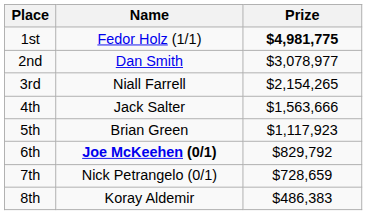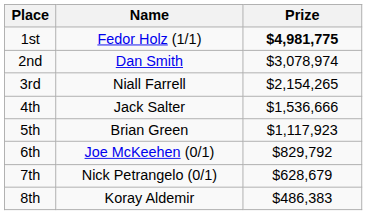 <table class="wikitable">
 <tr>
 <th width="50">Place</th>
 <th width="200">Name</th>
 <th width="125">Prize</th>
 </tr>
 <tr>
 <td align = "center">1st</td>
 <td align = "center"><a href='#'>Fedor Holz</a> (1/1)</td>
 <td align = "center"><strong>$4,981,775</strong></td>
 </tr>
 <tr>
 <td align = "center">2nd</td>
 <td align = "center"><a href='#'>Dan Smith</a></td>
-<td align = "center">$3,078,977</td>
+<td align = "center">$3,078,974</td>
 </tr>
 <tr>
 <td align = "center">3rd</td>
 <td align = "center">Niall Farrell</td>
 <td align = "center">$2,154,265</td>
 </tr>
 <tr>
 <td align = "center">4th</td>
 <td align = "center">Jack Salter</td>
-<td align = "center">$1,563,666</td>
+<td align = "center">$1,536,666</td>
 </tr>
 <tr>
 <td align = "center">5th</td>
 <td align = "center">Brian Green</td>
 <td align = "center">$1,117,923</td>
 </tr>
 <tr>
 <td align = "center">6th</td>
-<td align = "center"><strong><a href='#'>Joe McKeehen</a> (0/1)</strong></td>
+<td align = "center"><a href='#'>Joe McKeehen</a> (0/1)</td>
 <td align = "center">$829,792</td>
 </tr>
 <tr>
 <td align = "center">7th</td>
 <td align = "center">Nick Petrangelo (0/1)</td>
-<td align = "center">$728,659</td>
+<td align = "center">$628,679</td>
 </tr>
 <tr>
 <td align = "center">8th</td>
 <td align = "center">Koray Aldemir</td>
 <td align = "center">$486,383</td>
 </tr>
 </table>
